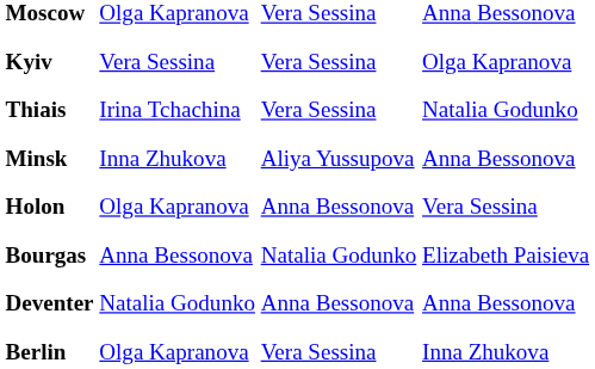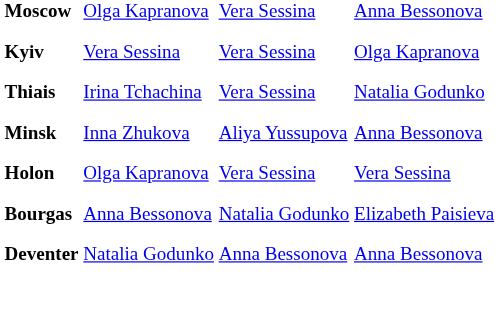 <table>
 <tr>
 <th scope=row style="text-align:left">Moscow</th>
 <td style="height:30px;"> <a href='#'>Olga Kapranova</a></td>
 <td style="height:30px;"> <a href='#'>Vera Sessina</a></td>
 <td style="height:30px;"> <a href='#'>Anna Bessonova</a></td>
 </tr>
 <tr>
 <th scope=row style="text-align:left">Kyiv</th>
 <td style="height:30px;"> <a href='#'>Vera Sessina</a></td>
 <td style="height:30px;"> <a href='#'>Vera Sessina</a></td>
 <td style="height:30px;"> <a href='#'>Olga Kapranova</a></td>
 </tr>
 <tr>
 <th scope=row style="text-align:left">Thiais</th>
 <td style="height:30px;"> <a href='#'>Irina Tchachina</a></td>
 <td style="height:30px;"> <a href='#'>Vera Sessina</a></td>
 <td style="height:30px;"> <a href='#'>Natalia Godunko</a></td>
 </tr>
 <tr>
 <th scope=row style="text-align:left">Minsk</th>
 <td style="height:30px;"> <a href='#'>Inna Zhukova</a></td>
 <td style="height:30px;"> <a href='#'>Aliya Yussupova</a></td>
 <td style="height:30px;"> <a href='#'>Anna Bessonova</a></td>
 </tr>
 <tr>
 <th scope=row style="text-align:left">Holon</th>
 <td style="height:30px;"> <a href='#'>Olga Kapranova</a></td>
-<td style="height:30px;"> <a href='#'>Anna Bessonova</a></td>
+<td style="height:30px;"> <a href='#'>Vera Sessina</a></td>
 <td style="height:30px;"> <a href='#'>Vera Sessina</a></td>
 </tr>
 <tr>
 <th scope=row style="text-align:left">Bourgas</th>
 <td style="height:30px;"> <a href='#'>Anna Bessonova</a></td>
 <td style="height:30px;"> <a href='#'>Natalia Godunko</a></td>
 <td style="height:30px;"> <a href='#'>Elizabeth Paisieva</a></td>
 </tr>
 <tr>
 <th scope=row style="text-align:left">Deventer</th>
 <td style="height:30px;"> <a href='#'>Natalia Godunko</a></td>
 <td style="height:30px;"> <a href='#'>Anna Bessonova</a></td>
 <td style="height:30px;"> <a href='#'>Anna Bessonova</a></td>
 </tr>
 <tr>
-<th scope=row style="text-align:left">Berlin</th>
-<td style="height:30px;"> <a href='#'>Olga Kapranova</a></td>
-<td style="height:30px;"> <a href='#'>Vera Sessina</a></td>
-<td style="height:30px;"> <a href='#'>Inna Zhukova</a></td>
-</tr>
-<tr>
 </tr>
 </table>
